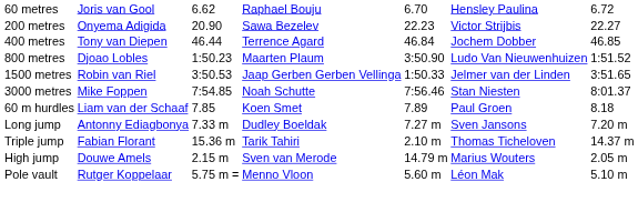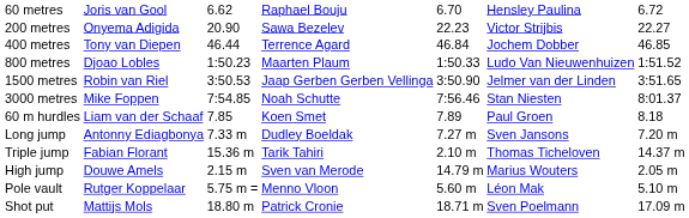 <table>
 <tr>
 <td>60 metres</td>
 <td><a href='#'>Joris van Gool</a></td>
 <td>6.62</td>
 <td><a href='#'>Raphael Bouju</a></td>
 <td>6.70</td>
 <td><a href='#'>Hensley Paulina</a></td>
 <td>6.72</td>
 </tr>
 <tr>
 <td>200 metres</td>
 <td><a href='#'>Onyema Adigida</a></td>
 <td>20.90</td>
 <td><a href='#'>Sawa Bezelev</a></td>
 <td>22.23</td>
 <td><a href='#'>Victor Strijbis</a></td>
 <td>22.27</td>
 </tr>
 <tr>
 <td>400 metres</td>
 <td><a href='#'>Tony van Diepen</a></td>
 <td>46.44</td>
 <td><a href='#'>Terrence Agard</a></td>
 <td>46.84</td>
 <td><a href='#'>Jochem Dobber</a></td>
 <td>46.85</td>
 </tr>
 <tr>
 <td>800 metres</td>
 <td><a href='#'>Djoao Lobles</a></td>
 <td>1:50.23</td>
 <td><a href='#'>Maarten Plaum</a></td>
-<td>3:50.90</td>
+<td>1:50.33</td>
 <td><a href='#'>Ludo Van Nieuwenhuizen</a></td>
 <td>1:51.52</td>
 </tr>
 <tr>
 <td>1500 metres</td>
 <td><a href='#'>Robin van Riel</a></td>
 <td>3:50.53</td>
 <td><a href='#'>Jaap Gerben Gerben Vellinga</a></td>
-<td>1:50.33</td>
+<td>3:50.90</td>
 <td><a href='#'>Jelmer van der Linden</a></td>
 <td>3:51.65</td>
 </tr>
 <tr>
 <td>3000 metres</td>
 <td><a href='#'>Mike Foppen</a></td>
 <td>7:54.85</td>
 <td><a href='#'>Noah Schutte</a></td>
 <td>7:56.46</td>
 <td><a href='#'>Stan Niesten</a></td>
 <td>8:01.37</td>
 </tr>
 <tr>
 <td>60 m hurdles</td>
 <td><a href='#'>Liam van der Schaaf</a></td>
 <td>7.85</td>
 <td><a href='#'>Koen Smet</a></td>
 <td>7.89</td>
 <td><a href='#'>Paul Groen</a></td>
 <td>8.18</td>
 </tr>
 <tr>
 <td>Long jump</td>
 <td><a href='#'>Antonny Ediagbonya</a></td>
 <td>7.33 m</td>
 <td><a href='#'>Dudley Boeldak</a></td>
 <td>7.27 m</td>
 <td><a href='#'>Sven Jansons</a></td>
 <td>7.20 m</td>
 </tr>
 <tr>
 <td>Triple jump</td>
 <td><a href='#'>Fabian Florant</a></td>
 <td>15.36 m</td>
 <td><a href='#'>Tarik Tahiri</a></td>
 <td>2.10 m</td>
 <td><a href='#'>Thomas Ticheloven</a></td>
 <td>14.37 m</td>
 </tr>
 <tr>
 <td>High jump</td>
 <td><a href='#'>Douwe Amels</a></td>
 <td>2.15 m</td>
 <td><a href='#'>Sven van Merode</a></td>
 <td>14.79 m</td>
 <td><a href='#'>Marius Wouters</a></td>
 <td>2.05 m</td>
 </tr>
 <tr>
 <td>Pole vault</td>
 <td><a href='#'>Rutger Koppelaar</a></td>
 <td>5.75 m =</td>
 <td><a href='#'>Menno Vloon</a></td>
 <td>5.60 m</td>
 <td><a href='#'>Léon Mak</a></td>
 <td>5.10 m</td>
 </tr>
+<tr>
+<td>Shot put</td>
+<td><a href='#'>Mattijs Mols</a></td>
+<td>18.80 m</td>
+<td><a href='#'>Patrick Cronie</a></td>
+<td>18.71 m</td>
+<td><a href='#'>Sven Poelmann</a></td>
+<td>17.09 m</td>
+</tr>
 </table>
